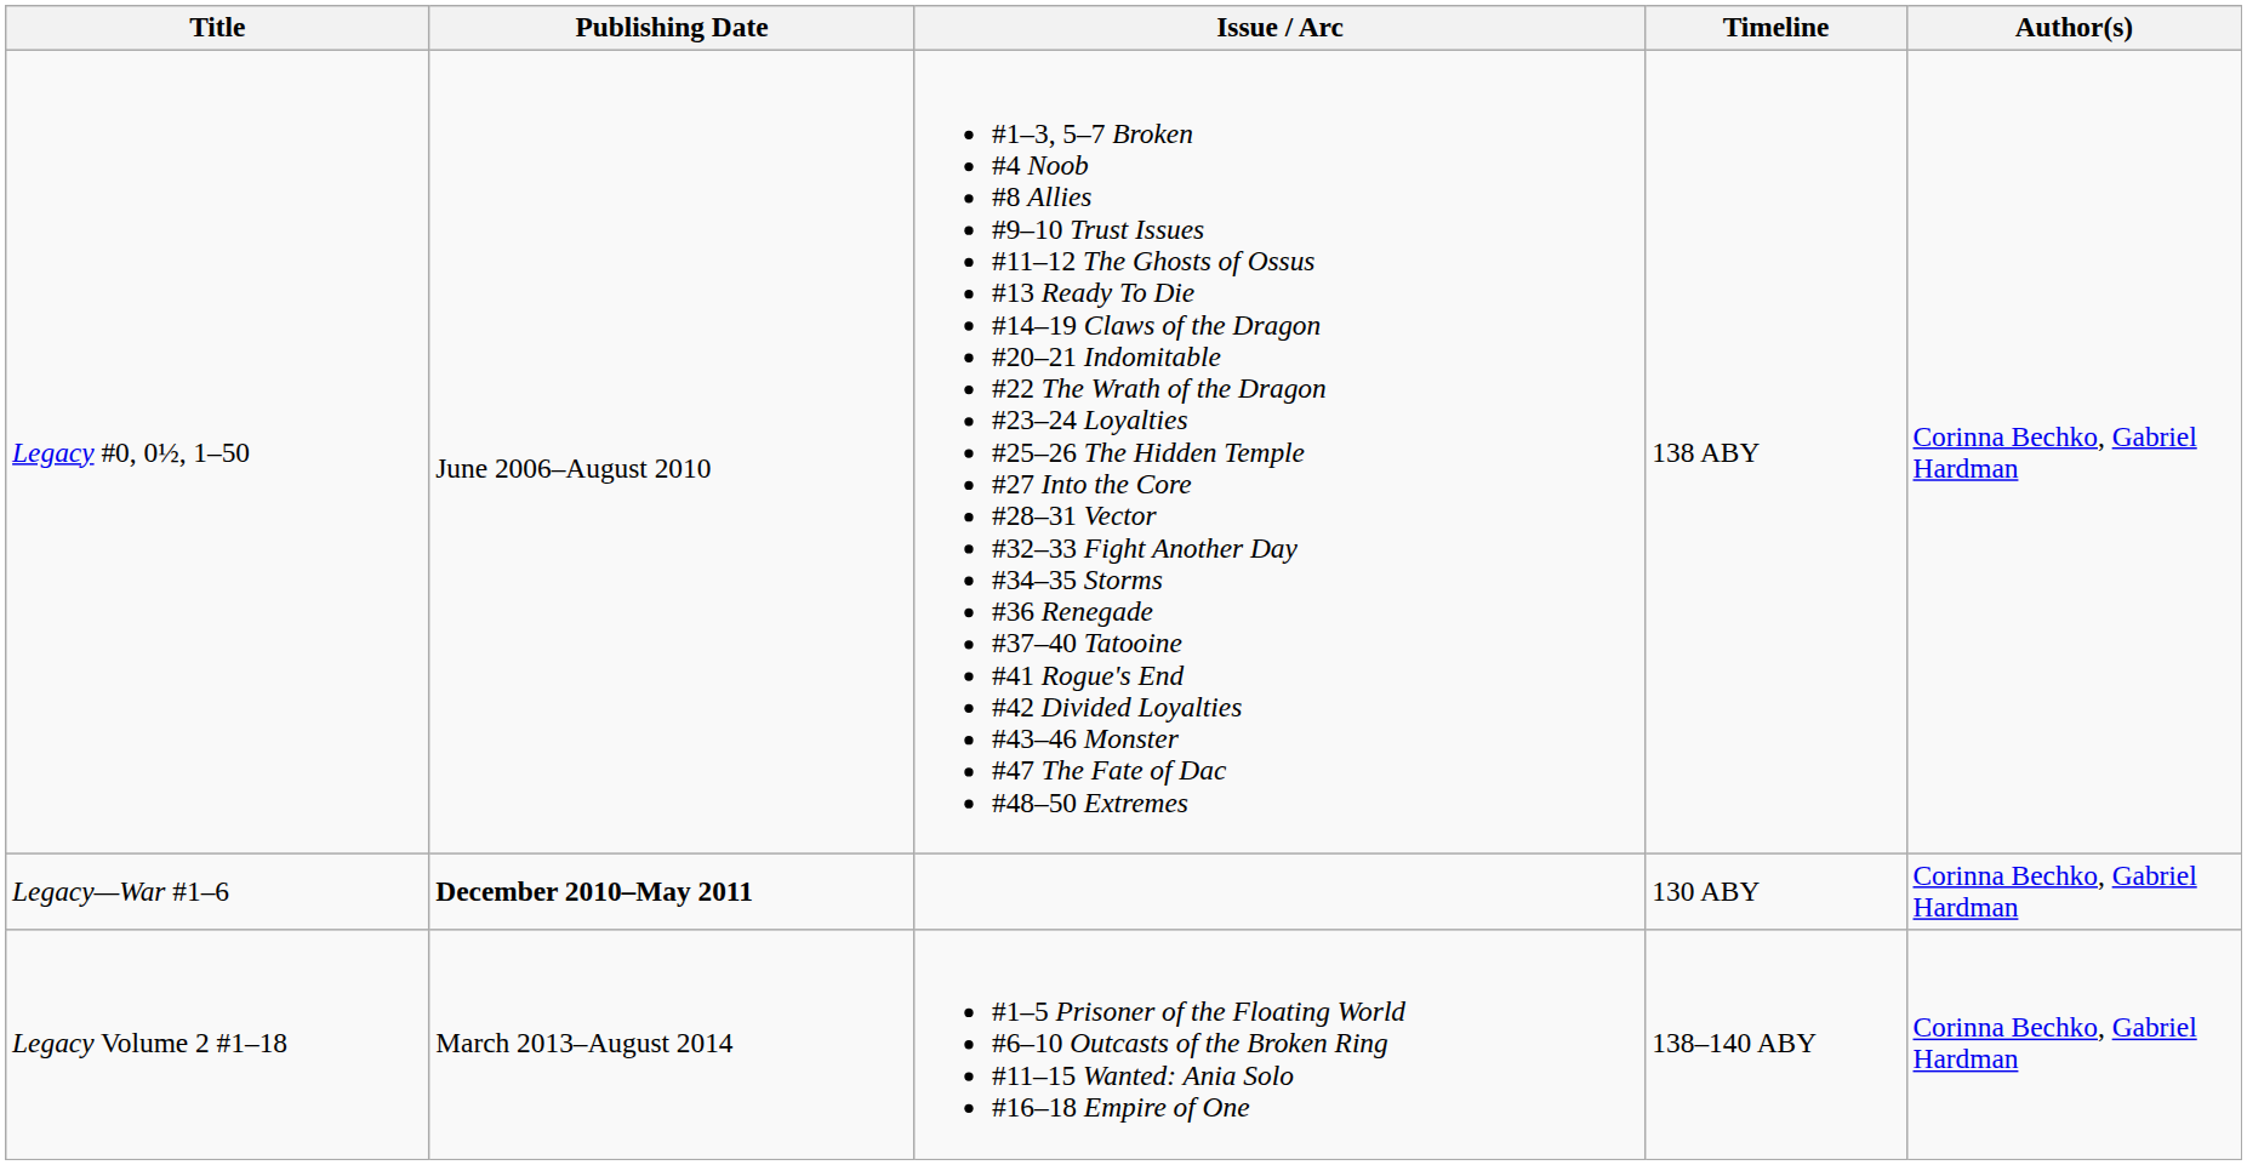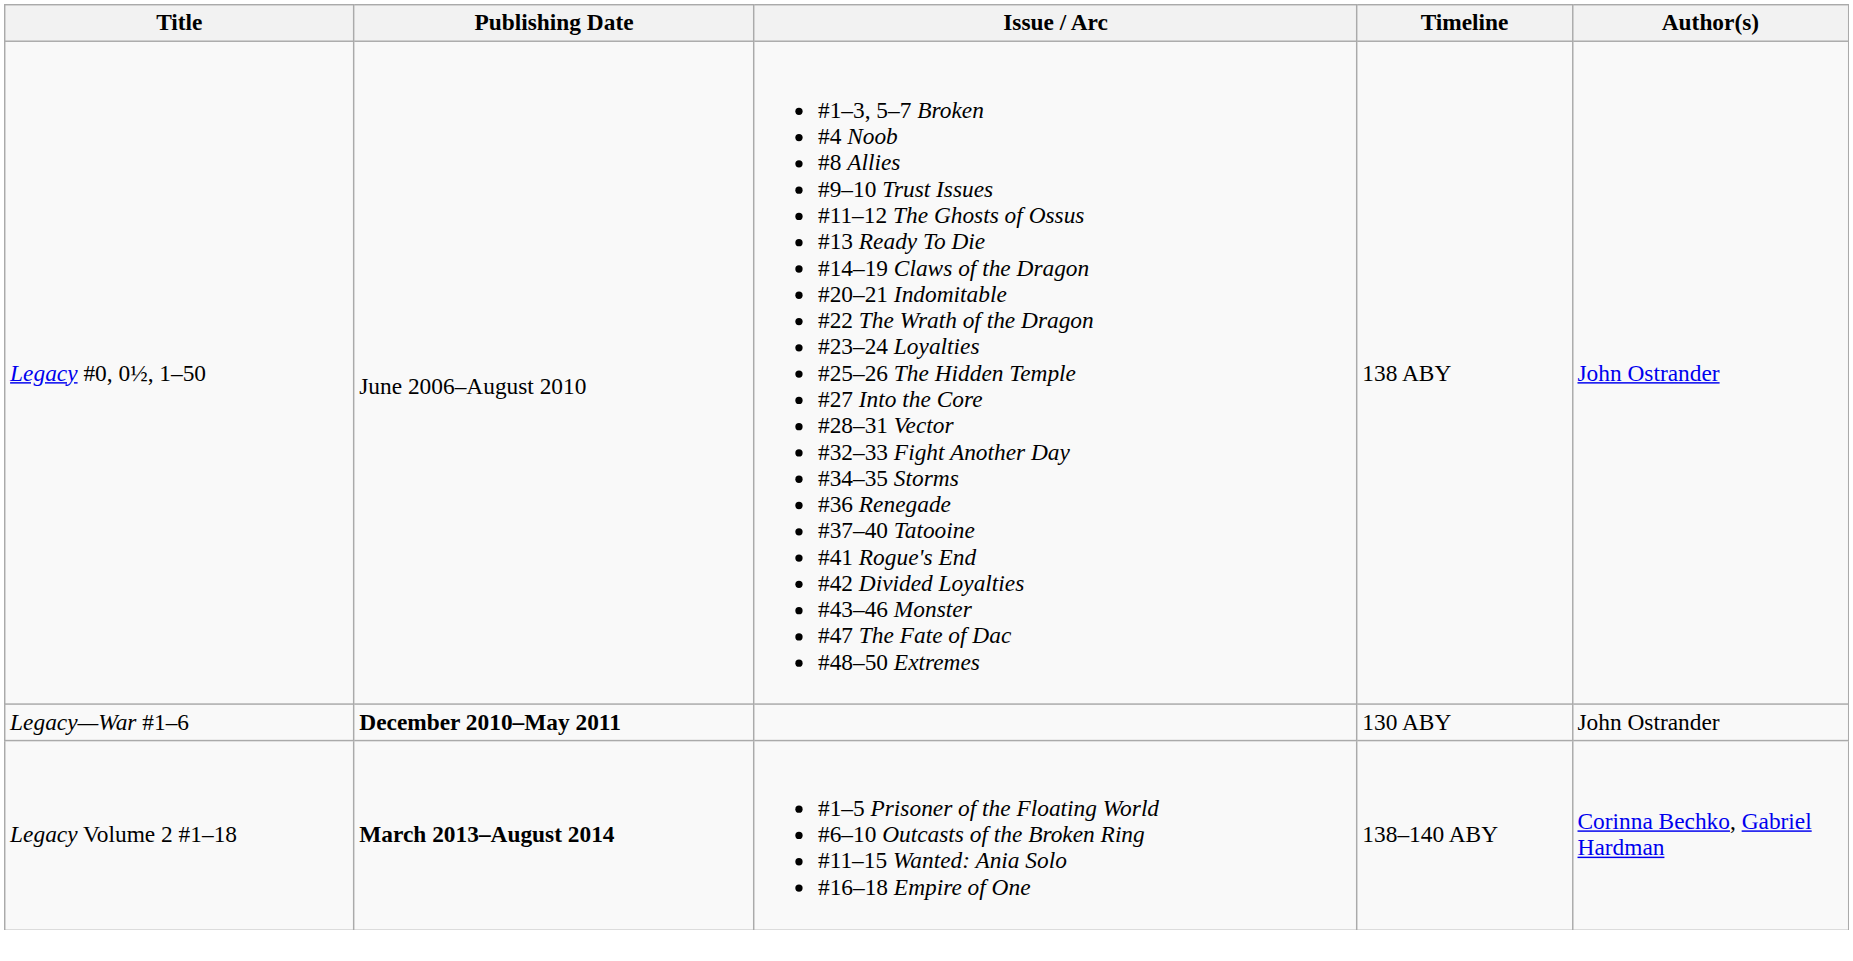 <table class="wikitable" width="100%">
 <tr>
 <th>Title</th>
 <th>Publishing Date</th>
 <th>Issue / Arc</th>
 <th>Timeline</th>
 <th width="15%">Author(s)</th>
 </tr>
 <tr>
 <td><a href='#'><em>Legacy</em></a> #0, 0½, 1–50</td>
 <td><br>June 2006–August 2010</td>
 <td><br><ul><li>#1–3, 5–7 <em>Broken</em></li><li>#4 <em>Noob</em></li><li>#8 <em>Allies</em></li><li>#9–10 <em>Trust Issues</em></li><li>#11–12 <em>The Ghosts of Ossus</em></li><li>#13 <em>Ready To Die</em></li><li>#14–19 <em>Claws of the Dragon</em></li><li>#20–21 <em>Indomitable</em></li><li>#22 <em>The Wrath of the Dragon</em></li><li>#23–24 <em>Loyalties</em></li><li>#25–26 <em>The Hidden Temple</em></li><li>#27 <em>Into the Core</em></li><li>#28–31 <em>Vector</em></li><li>#32–33 <em>Fight Another Day</em></li><li>#34–35 <em>Storms</em></li><li>#36 <em>Renegade</em></li><li>#37–40 <em>Tatooine</em></li><li>#41 <em>Rogue's End</em></li><li>#42 <em>Divided Loyalties</em></li><li>#43–46 <em>Monster</em></li><li>#47 <em>The Fate of Dac</em></li><li>#48–50 <em>Extremes</em></li></ul></td>
 <td>138 ABY</td>
-<td><a href='#'>Corinna Bechko</a>, <a href='#'>Gabriel Hardman</a></td>
+<td><a href='#'>John Ostrander</a></td>
 </tr>
 <tr>
 <td><em>Legacy—War</em> #1–6</td>
 <td><strong>December 2010–May 2011</strong></td>
 <td></td>
 <td>130 ABY</td>
-<td><a href='#'>Corinna Bechko</a>, <a href='#'>Gabriel Hardman</a></td>
+<td>John Ostrander</td>
 </tr>
 <tr>
 <td><em>Legacy</em> Volume 2 #1–18</td>
-<td>March 2013–August 2014</td>
+<td><strong>March 2013–August 2014</strong></td>
 <td><br><ul><li>#1–5 <em>Prisoner of the Floating World</em></li><li>#6–10 <em>Outcasts of the Broken Ring</em></li><li>#11–15 <em>Wanted: Ania Solo</em></li><li>#16–18 <em>Empire of One</em></li></ul></td>
 <td>138–140 ABY</td>
 <td><a href='#'>Corinna Bechko</a>, <a href='#'>Gabriel Hardman</a></td>
 </tr>
 </table>
